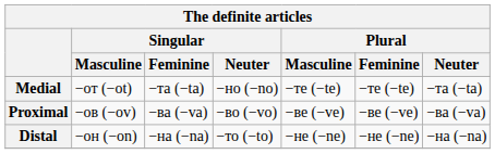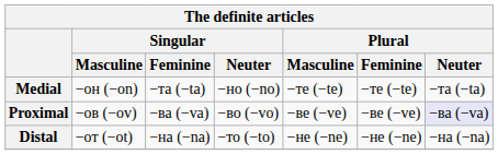 <table class="wikitable" style="margin: 1em auto 1em auto">
 <tr>
 <th colspan="7">The definite articles</th>
 </tr>
 <tr>
 <th rowspan="2"></th>
 <th colspan="3">Singular</th>
 <th colspan="3">Plural</th>
 </tr>
 <tr>
 <th>Masculine</th>
 <th>Feminine</th>
 <th>Neuter</th>
 <th>Masculine</th>
 <th>Feminine</th>
 <th>Neuter</th>
 </tr>
 <tr>
 <th>Medial</th>
-<td>−от (−ot)</td>
+<td>−он (−on)</td>
 <td>−та (−ta)</td>
 <td>−но (−no)</td>
 <td>−те (−te)</td>
 <td>−те (−te)</td>
 <td>−та (−ta)</td>
 </tr>
 <tr>
 <th>Proximal</th>
 <td>−ов (−ov)</td>
 <td>−ва (−va)</td>
 <td>−во (−vo)</td>
 <td>−ве (−ve)</td>
 <td>−ве (−ve)</td>
-<td>−ва (−va)</td>
+<td style="background: lavender;">−ва (−va)</td>
 </tr>
 <tr>
 <th>Distal</th>
-<td>−он (−on)</td>
+<td>−от (−ot)</td>
 <td>−на (−na)</td>
 <td>−то (−to)</td>
 <td>−не (−ne)</td>
 <td>−не (−ne)</td>
 <td>−на (−na)</td>
 </tr>
 <tr>
 </tr>
 </table>
